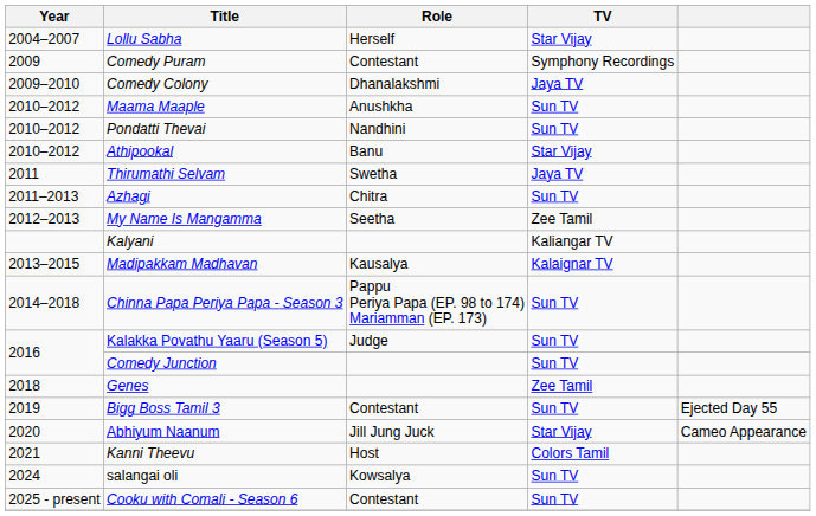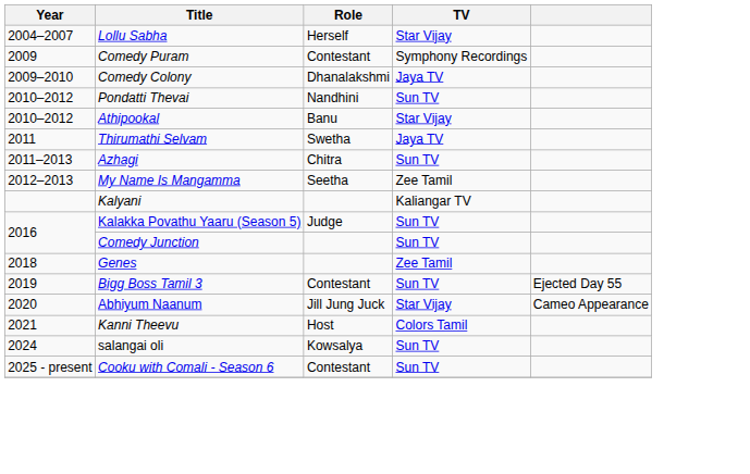 <table class="wikitable sortable">
 <tr>
 <th>Year</th>
 <th>Title</th>
 <th>Role</th>
 <th>TV</th>
 <th class="unsortable"></th>
 </tr>
 <tr>
 <td>2004–2007</td>
 <td><em><a href='#'>Lollu Sabha</a></em></td>
 <td>Herself</td>
 <td><a href='#'>Star Vijay</a></td>
 <td></td>
 </tr>
 <tr>
 <td>2009</td>
 <td><em>Comedy Puram</em></td>
 <td>Contestant</td>
 <td>Symphony Recordings</td>
 <td></td>
 </tr>
 <tr>
 <td>2009–2010</td>
 <td><em>Comedy Colony</em></td>
 <td>Dhanalakshmi</td>
 <td><a href='#'>Jaya TV</a></td>
-<td></td>
-</tr>
-<tr>
-<td>2010–2012</td>
-<td><em><a href='#'>Maama Maaple</a></em></td>
-<td>Anushkha</td>
-<td><a href='#'>Sun TV</a></td>
 <td></td>
 </tr>
 <tr>
 <td>2010–2012</td>
 <td><em>Pondatti Thevai</em></td>
 <td>Nandhini</td>
 <td><a href='#'>Sun TV</a></td>
 <td></td>
 </tr>
 <tr>
 <td>2010–2012</td>
 <td><em><a href='#'>Athipookal</a></em></td>
 <td>Banu</td>
 <td><a href='#'>Star Vijay</a></td>
 <td></td>
 </tr>
 <tr>
 <td>2011</td>
 <td><em><a href='#'>Thirumathi Selvam</a></em></td>
 <td>Swetha</td>
 <td><a href='#'>Jaya TV</a></td>
 <td></td>
 </tr>
 <tr>
 <td>2011–2013</td>
 <td><em><a href='#'>Azhagi</a></em></td>
 <td>Chitra</td>
 <td><a href='#'>Sun TV</a></td>
 <td></td>
 </tr>
 <tr>
 <td>2012–2013</td>
 <td><em><a href='#'>My Name Is Mangamma</a></em></td>
 <td>Seetha</td>
 <td>Zee Tamil</td>
 <td></td>
 </tr>
 <tr>
 <td></td>
 <td><em>Kalyani</em></td>
 <td></td>
 <td>Kaliangar TV</td>
-<td></td>
-</tr>
-<tr>
-<td>2013–2015</td>
-<td><em><a href='#'>Madipakkam Madhavan</a></em></td>
-<td>Kausalya</td>
-<td><a href='#'>Kalaignar TV</a></td>
-<td></td>
-</tr>
-<tr>
-<td>2014–2018</td>
-<td><em><a href='#'>Chinna Papa Periya Papa - Season 3</a></em></td>
-<td>Pappu<br>Periya Papa (EP. 98 to 174)<br><a href='#'>Mariamman</a> (EP. 173)</td>
-<td><a href='#'>Sun TV</a></td>
 <td></td>
 </tr>
 <tr>
 <td rowspan="2">2016</td>
 <td><a href='#'>Kalakka Povathu Yaaru (Season 5)</a></td>
 <td>Judge</td>
 <td><a href='#'>Sun TV</a></td>
 <td></td>
 </tr>
 <tr>
 <td><em><a href='#'>Comedy Junction</a></em></td>
 <td></td>
 <td><a href='#'>Sun TV</a></td>
 <td></td>
 </tr>
 <tr>
 <td>2018</td>
 <td><em><a href='#'>Genes</a></em></td>
 <td></td>
 <td><a href='#'>Zee Tamil</a></td>
 <td></td>
 </tr>
 <tr>
 <td>2019</td>
 <td><em><a href='#'>Bigg Boss Tamil 3</a></em></td>
 <td>Contestant</td>
 <td><a href='#'>Sun TV</a></td>
 <td>Ejected Day 55</td>
 </tr>
 <tr>
 <td>2020</td>
 <td><a href='#'>Abhiyum Naanum</a></td>
 <td>Jill Jung Juck</td>
 <td><a href='#'>Star Vijay</a></td>
 <td>Cameo Appearance</td>
 </tr>
 <tr>
 <td>2021</td>
 <td><em>Kanni Theevu</em></td>
 <td>Host</td>
 <td><a href='#'>Colors Tamil</a></td>
 <td></td>
 </tr>
 <tr>
 <td>2024</td>
 <td>salangai oli</td>
 <td>Kowsalya</td>
 <td><a href='#'>Sun TV</a></td>
 <td></td>
 </tr>
 <tr>
 <td>2025 - present</td>
 <td><em><a href='#'>Cooku with Comali - Season 6</a></em></td>
 <td>Contestant</td>
 <td><a href='#'>Sun TV</a></td>
 <td></td>
 </tr>
 <tr>
 </tr>
 </table>
